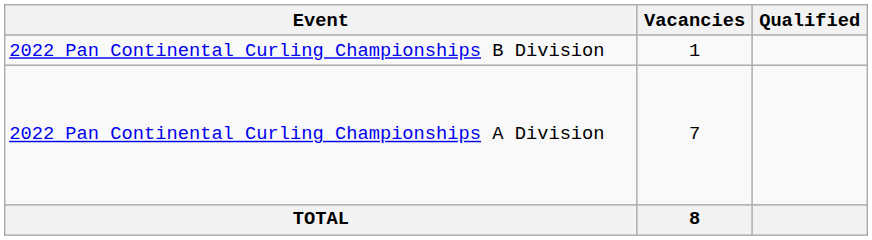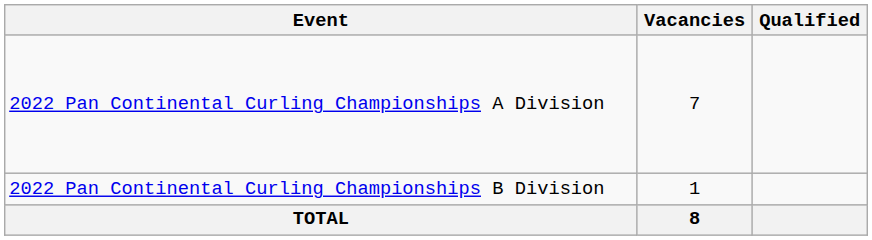 <table class="wikitable" style="width:600px;">
 <tr>
 <th>Event</th>
 <th>Vacancies</th>
 <th>Qualified</th>
 </tr>
 <tr>
+<td><a href='#'>2022 Pan Continental Curling Championships</a> A Division</td>
+<td align=center>7</td>
+<td><br><br><br><br><br><br></td>
+</tr>
+<tr>
 <td><a href='#'>2022 Pan Continental Curling Championships</a> B Division</td>
 <td align=center>1</td>
 <td></td>
-</tr>
-<tr>
-<td><a href='#'>2022 Pan Continental Curling Championships</a> A Division</td>
-<td align=center>7</td>
-<td><br><br><br><br><br><br></td>
 </tr>
 <tr>
 <th>TOTAL</th>
 <th>8</th>
 <th></th>
 </tr>
 </table>
